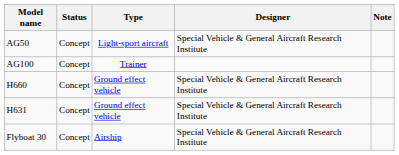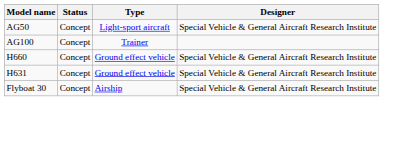 <table class="wikitable" align=center style="font-size:90%;">
 <tr style="background:#efefef;">
 <th>Model name</th>
 <th>Status</th>
 <th>Type</th>
 <th>Designer</th>
-<th>Note</th>
 </tr>
 <tr>
 <td align=left>AG50</td>
 <td align=left>Concept</td>
 <td align=center><a href='#'>Light-sport aircraft</a></td>
 <td>Special Vehicle & General Aircraft Research Institute</td>
-<td align=center></td>
 </tr>
 <tr>
 <td align=left>AG100</td>
 <td align=left>Concept</td>
 <td align=center><a href='#'>Trainer</a></td>
 <td></td>
-<td align=center></td>
 </tr>
 <tr>
 <td>H660</td>
 <td>Concept</td>
 <td><a href='#'>Ground effect vehicle</a></td>
 <td>Special Vehicle & General Aircraft Research Institute</td>
-<td></td>
 </tr>
 <tr>
 <td>H631</td>
 <td>Concept</td>
 <td><a href='#'>Ground effect vehicle</a></td>
 <td>Special Vehicle & General Aircraft Research Institute</td>
-<td></td>
 </tr>
 <tr>
 <td>Flyboat 30</td>
 <td>Concept</td>
 <td><a href='#'>Airship</a></td>
 <td>Special Vehicle & General Aircraft Research Institute</td>
-<td></td>
 </tr>
 </table>
